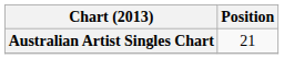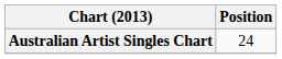 <table class="wikitable sortable plainrowheaders" style="text-align:center">
 <tr>
 <th scope="col">Chart (2013)</th>
 <th scope="col">Position</th>
 </tr>
 <tr>
 <th scope="row">Australian Artist Singles Chart</th>
-<td>21</td>
+<td>24</td>
 </tr>
 <tr>
 </tr>
 </table>
